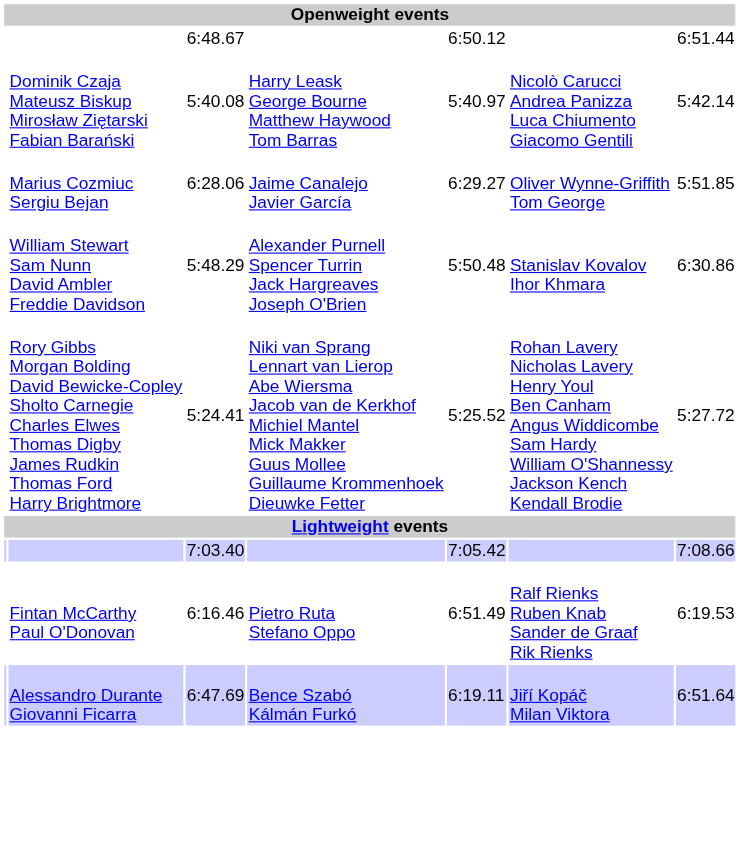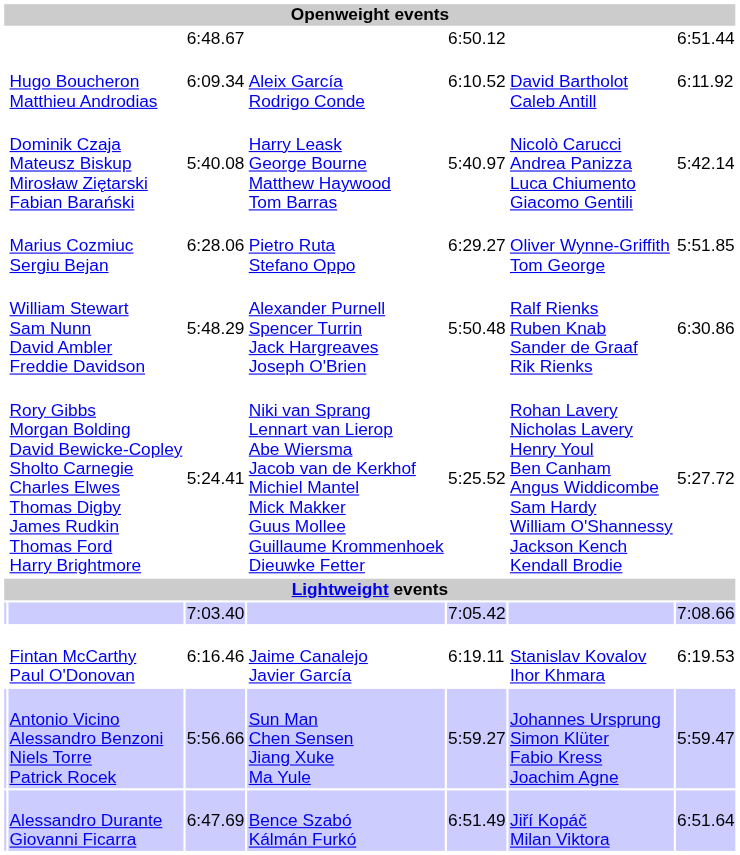 <table>
 <tr>
 <th colspan="7" style="background-color:#CCC;">Openweight events</th>
 </tr>
 <tr>
 <td><br></td>
 <td></td>
 <td>6:48.67</td>
 <td></td>
 <td>6:50.12</td>
 <td></td>
 <td>6:51.44</td>
 </tr>
 <tr>
 <td><br></td>
+<td><br><a href='#'>Hugo Boucheron</a><br><a href='#'>Matthieu Androdias</a></td>
+<td>6:09.34</td>
+<td><br><a href='#'>Aleix García</a><br><a href='#'>Rodrigo Conde</a></td>
+<td>6:10.52</td>
+<td><br><a href='#'>David Bartholot</a><br><a href='#'>Caleb Antill</a></td>
+<td>6:11.92</td>
+</tr>
+<tr>
+<td><br></td>
 <td><br><a href='#'>Dominik Czaja</a><br><a href='#'>Mateusz Biskup</a><br><a href='#'>Mirosław Ziętarski</a><br><a href='#'>Fabian Barański</a></td>
 <td>5:40.08</td>
 <td><br><a href='#'>Harry Leask</a><br><a href='#'>George Bourne</a><br><a href='#'>Matthew Haywood</a><br><a href='#'>Tom Barras</a></td>
 <td>5:40.97</td>
 <td><br><a href='#'>Nicolò Carucci</a><br><a href='#'>Andrea Panizza</a><br><a href='#'>Luca Chiumento</a><br><a href='#'>Giacomo Gentili</a></td>
 <td>5:42.14</td>
 </tr>
 <tr>
 <td><br></td>
 <td><br><a href='#'>Marius Cozmiuc</a><br><a href='#'>Sergiu Bejan</a></td>
 <td>6:28.06</td>
-<td><br><a href='#'>Jaime Canalejo</a><br><a href='#'>Javier García</a></td>
+<td><br><a href='#'>Pietro Ruta</a><br><a href='#'>Stefano Oppo</a></td>
 <td>6:29.27</td>
 <td><br><a href='#'>Oliver Wynne-Griffith</a><br><a href='#'>Tom George</a></td>
 <td>5:51.85</td>
 </tr>
 <tr>
 <td><br></td>
 <td><br><a href='#'>William Stewart</a><br><a href='#'>Sam Nunn</a><br><a href='#'>David Ambler</a><br><a href='#'>Freddie Davidson</a></td>
 <td>5:48.29</td>
 <td><br><a href='#'>Alexander Purnell</a><br><a href='#'>Spencer Turrin</a><br><a href='#'>Jack Hargreaves</a><br><a href='#'>Joseph O'Brien</a></td>
 <td>5:50.48</td>
-<td><br><a href='#'>Stanislav Kovalov</a><br><a href='#'>Ihor Khmara</a></td>
+<td><br><a href='#'>Ralf Rienks</a><br><a href='#'>Ruben Knab</a><br><a href='#'>Sander de Graaf</a><br><a href='#'>Rik Rienks</a></td>
 <td>6:30.86</td>
 </tr>
 <tr>
 <td><br></td>
 <td><br><a href='#'>Rory Gibbs</a><br><a href='#'>Morgan Bolding</a><br><a href='#'>David Bewicke-Copley</a><br><a href='#'>Sholto Carnegie</a><br><a href='#'>Charles Elwes</a><br><a href='#'>Thomas Digby</a><br><a href='#'>James Rudkin</a><br><a href='#'>Thomas Ford</a><br><a href='#'>Harry Brightmore</a></td>
 <td>5:24.41</td>
 <td><br><a href='#'>Niki van Sprang</a><br><a href='#'>Lennart van Lierop</a><br><a href='#'>Abe Wiersma</a><br><a href='#'>Jacob van de Kerkhof</a><br><a href='#'>Michiel Mantel</a><br><a href='#'>Mick Makker</a><br><a href='#'>Guus Mollee</a><br><a href='#'>Guillaume Krommenhoek</a><br><a href='#'>Dieuwke Fetter</a></td>
 <td>5:25.52</td>
 <td><br><a href='#'>Rohan Lavery</a><br><a href='#'>Nicholas Lavery</a><br><a href='#'>Henry Youl</a><br><a href='#'>Ben Canham</a><br><a href='#'>Angus Widdicombe</a><br><a href='#'>Sam Hardy</a><br><a href='#'>William O'Shannessy</a><br><a href='#'>Jackson Kench</a><br><a href='#'>Kendall Brodie</a></td>
 <td>5:27.72</td>
 </tr>
 <tr>
 <th colspan="7" style="background-color:#CCC;"><a href='#'>Lightweight</a> events</th>
 </tr>
 <tr bgcolor="#ccccff">
 <td><br></td>
 <td></td>
 <td>7:03.40</td>
 <td></td>
 <td>7:05.42</td>
 <td></td>
 <td>7:08.66</td>
 </tr>
 <tr>
 <td><br></td>
 <td><br><a href='#'>Fintan McCarthy</a><br><a href='#'>Paul O'Donovan</a></td>
 <td>6:16.46</td>
-<td><br><a href='#'>Pietro Ruta</a><br><a href='#'>Stefano Oppo</a></td>
-<td>6:51.49</td>
-<td><br><a href='#'>Ralf Rienks</a><br><a href='#'>Ruben Knab</a><br><a href='#'>Sander de Graaf</a><br><a href='#'>Rik Rienks</a></td>
+<td><br><a href='#'>Jaime Canalejo</a><br><a href='#'>Javier García</a></td>
+<td>6:19.11</td>
+<td><br><a href='#'>Stanislav Kovalov</a><br><a href='#'>Ihor Khmara</a></td>
 <td>6:19.53</td>
+</tr>
+<tr bgcolor="#ccccff">
+<td><br></td>
+<td><br><a href='#'>Antonio Vicino</a><br><a href='#'>Alessandro Benzoni</a><br><a href='#'>Niels Torre</a><br><a href='#'>Patrick Rocek</a></td>
+<td>5:56.66</td>
+<td><br><a href='#'>Sun Man</a><br><a href='#'>Chen Sensen</a><br><a href='#'>Jiang Xuke</a><br><a href='#'>Ma Yule</a></td>
+<td>5:59.27</td>
+<td><br><a href='#'>Johannes Ursprung</a><br><a href='#'>Simon Klüter</a><br><a href='#'>Fabio Kress</a><br><a href='#'>Joachim Agne</a></td>
+<td>5:59.47</td>
 </tr>
 <tr bgcolor="#ccccff">
 <td><br></td>
 <td><br><a href='#'>Alessandro Durante</a><br><a href='#'>Giovanni Ficarra</a></td>
 <td>6:47.69</td>
 <td><br><a href='#'>Bence Szabó</a><br><a href='#'>Kálmán Furkó</a></td>
-<td>6:19.11</td>
+<td>6:51.49</td>
 <td><br><a href='#'>Jiří Kopáč</a><br><a href='#'>Milan Viktora</a></td>
 <td>6:51.64</td>
 </tr>
 </table>
